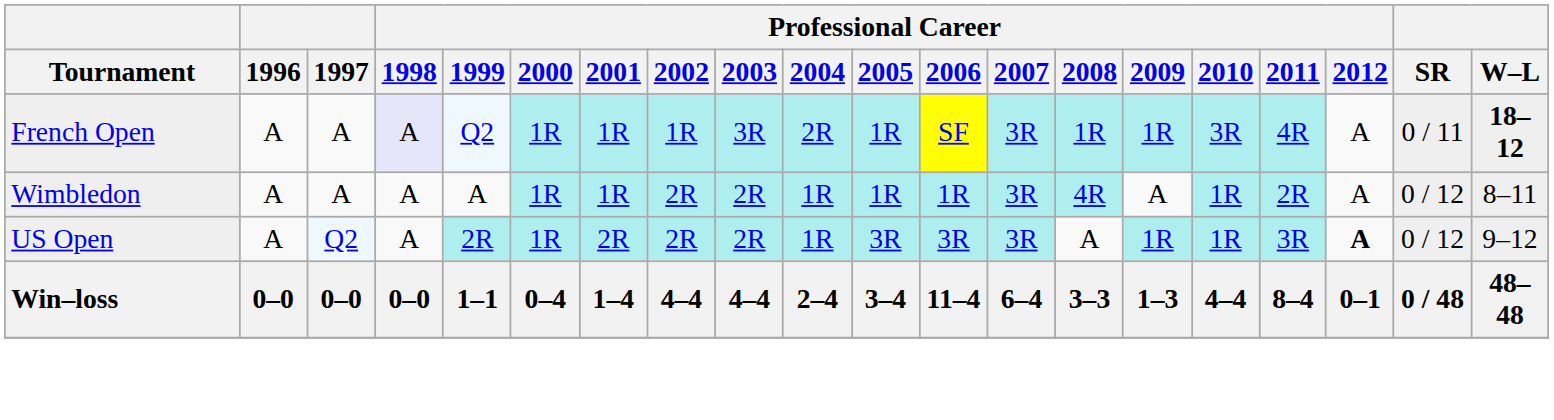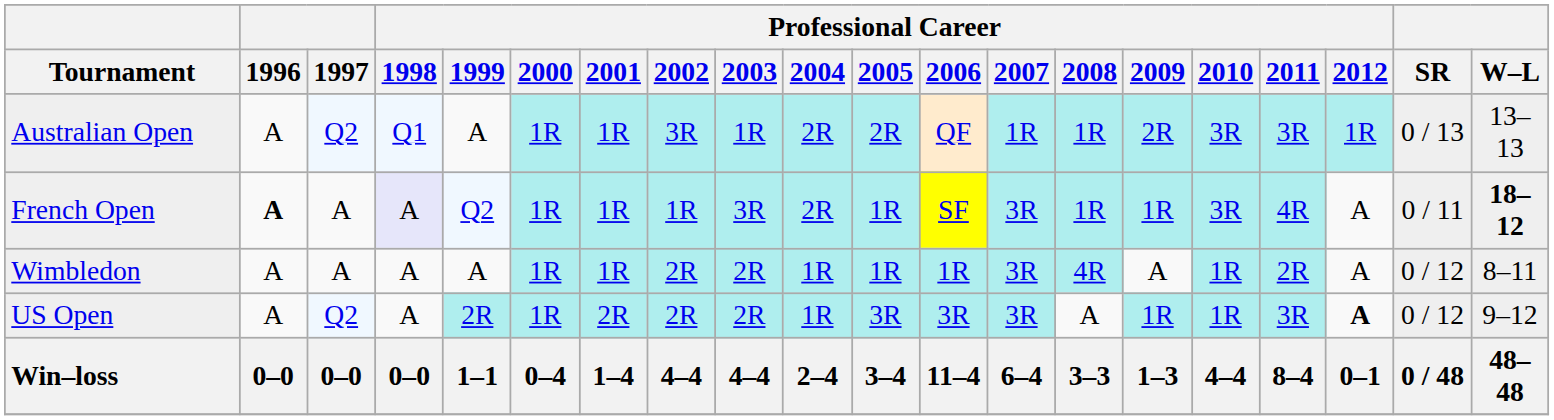 <table class="wikitable" style="text-align:center;font-size:97%">
 <tr>
 <th></th>
 <th colspan="2"></th>
 <th colspan="15">Professional Career</th>
 <th colspan="2"></th>
 </tr>
 <tr>
 <th width='135'>Tournament</th>
 <th>1996</th>
 <th>1997</th>
 <th><a href='#'>1998</a></th>
 <th><a href='#'>1999</a></th>
 <th><a href='#'>2000</a></th>
 <th><a href='#'>2001</a></th>
 <th><a href='#'>2002</a></th>
 <th><a href='#'>2003</a></th>
 <th><a href='#'>2004</a></th>
 <th><a href='#'>2005</a></th>
 <th><a href='#'>2006</a></th>
 <th><a href='#'>2007</a></th>
 <th><a href='#'>2008</a></th>
 <th><a href='#'>2009</a></th>
 <th><a href='#'>2010</a></th>
 <th><a href='#'>2011</a></th>
 <th><a href='#'>2012</a></th>
 <th width='40'>SR</th>
 <th width='40'>W–L</th>
 </tr>
 <tr>
+<td align="left" bgcolor="efefef"><a href='#'>Australian Open</a></td>
+<td>A</td>
+<td bgcolor="#f0f8ff"><a href='#'>Q2</a></td>
+<td bgcolor="#f0f8ff"><a href='#'>Q1</a></td>
+<td>A</td>
+<td bgcolor="afeeee"><a href='#'>1R</a></td>
+<td bgcolor="afeeee"><a href='#'>1R</a></td>
+<td bgcolor="afeeee"><a href='#'>3R</a></td>
+<td bgcolor="afeeee"><a href='#'>1R</a></td>
+<td bgcolor="afeeee"><a href='#'>2R</a></td>
+<td bgcolor="afeeee"><a href='#'>2R</a></td>
+<td bgcolor="ffebcd"><a href='#'>QF</a></td>
+<td bgcolor="afeeee"><a href='#'>1R</a></td>
+<td bgcolor="afeeee"><a href='#'>1R</a></td>
+<td bgcolor="afeeee"><a href='#'>2R</a></td>
+<td bgcolor="afeeee"><a href='#'>3R</a></td>
+<td bgcolor="afeeee"><a href='#'>3R</a></td>
+<td bgcolor="afeeee"><a href='#'>1R</a></td>
+<td bgcolor="efefef">0 / 13</td>
+<td bgcolor="efefef">13–13</td>
+</tr>
+<tr>
 <td align="left" bgcolor="efefef"><a href='#'>French Open</a></td>
-<td>A</td>
+<td><strong>A</strong></td>
 <td>A</td>
 <td style="background: lavender;">A</td>
 <td bgcolor="#f0f8ff"><a href='#'>Q2</a></td>
 <td bgcolor="afeeee"><a href='#'>1R</a></td>
 <td bgcolor="afeeee"><a href='#'>1R</a></td>
 <td bgcolor="afeeee"><a href='#'>1R</a></td>
 <td bgcolor="afeeee"><a href='#'>3R</a></td>
 <td bgcolor="afeeee"><a href='#'>2R</a></td>
 <td bgcolor="afeeee"><a href='#'>1R</a></td>
 <td style="background:yellow;"><a href='#'>SF</a></td>
 <td bgcolor="afeeee"><a href='#'>3R</a></td>
 <td bgcolor="afeeee"><a href='#'>1R</a></td>
 <td bgcolor="afeeee"><a href='#'>1R</a></td>
 <td bgcolor="afeeee"><a href='#'>3R</a></td>
 <td bgcolor="afeeee"><a href='#'>4R</a></td>
 <td>A</td>
 <td bgcolor="efefef">0 / 11</td>
 <td bgcolor="efefef"><strong>18–12</strong></td>
 </tr>
 <tr>
 <td align="left" bgcolor="efefef"><a href='#'>Wimbledon</a></td>
 <td>A</td>
 <td>A</td>
 <td>A</td>
 <td>A</td>
 <td bgcolor="afeeee"><a href='#'>1R</a></td>
 <td bgcolor="afeeee"><a href='#'>1R</a></td>
 <td bgcolor="afeeee"><a href='#'>2R</a></td>
 <td bgcolor="afeeee"><a href='#'>2R</a></td>
 <td bgcolor="afeeee"><a href='#'>1R</a></td>
 <td bgcolor="afeeee"><a href='#'>1R</a></td>
 <td bgcolor="afeeee"><a href='#'>1R</a></td>
 <td bgcolor="afeeee"><a href='#'>3R</a></td>
 <td bgcolor="afeeee"><a href='#'>4R</a></td>
 <td>A</td>
 <td bgcolor="afeeee"><a href='#'>1R</a></td>
 <td bgcolor="afeeee"><a href='#'>2R</a></td>
 <td>A</td>
 <td bgcolor="efefef">0 / 12</td>
 <td bgcolor="efefef">8–11</td>
 </tr>
 <tr>
 <td align="left" bgcolor="efefef"><a href='#'>US Open</a></td>
 <td>A</td>
 <td bgcolor="#f0f8ff"><a href='#'>Q2</a></td>
 <td>A</td>
 <td bgcolor="afeeee"><a href='#'>2R</a></td>
 <td bgcolor="afeeee"><a href='#'>1R</a></td>
 <td bgcolor="afeeee"><a href='#'>2R</a></td>
 <td bgcolor="afeeee"><a href='#'>2R</a></td>
 <td bgcolor="afeeee"><a href='#'>2R</a></td>
 <td bgcolor="afeeee"><a href='#'>1R</a></td>
 <td bgcolor="afeeee"><a href='#'>3R</a></td>
 <td bgcolor="afeeee"><a href='#'>3R</a></td>
 <td bgcolor="afeeee"><a href='#'>3R</a></td>
 <td>A</td>
 <td bgcolor="afeeee"><a href='#'>1R</a></td>
 <td bgcolor="afeeee"><a href='#'>1R</a></td>
 <td bgcolor="afeeee"><a href='#'>3R</a></td>
 <td><strong>A</strong></td>
 <td bgcolor="efefef">0 / 12</td>
 <td bgcolor="efefef">9–12</td>
 </tr>
 <tr>
 <th style="text-align:left">Win–loss</th>
 <th>0–0</th>
 <th>0–0</th>
 <th>0–0</th>
 <th>1–1</th>
 <th>0–4</th>
 <th>1–4</th>
 <th>4–4</th>
 <th>4–4</th>
 <th>2–4</th>
 <th>3–4</th>
 <th>11–4</th>
 <th>6–4</th>
 <th>3–3</th>
 <th>1–3</th>
 <th>4–4</th>
 <th>8–4</th>
 <th>0–1</th>
 <th>0 / 48</th>
 <th>48–48</th>
 </tr>
 <tr>
 </tr>
 </table>
